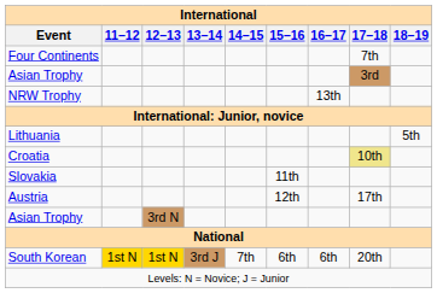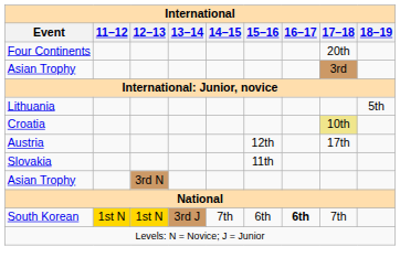 <table class="wikitable" style="text-align:center">
 <tr>
 <th style="background-color: #ffdead; " colspan=9 align=center>International</th>
 </tr>
 <tr>
 <th>Event</th>
 <th><a href='#'>11–12</a></th>
 <th><a href='#'>12–13</a></th>
 <th><a href='#'>13–14</a></th>
 <th><a href='#'>14–15</a></th>
 <th><a href='#'>15–16</a></th>
 <th><a href='#'>16–17</a></th>
 <th><a href='#'>17–18</a></th>
 <th><a href='#'>18–19</a></th>
 </tr>
 <tr>
 <td align=left><a href='#'>Four Continents</a></td>
 <td></td>
 <td></td>
 <td></td>
 <td></td>
 <td></td>
 <td></td>
-<td>7th</td>
+<td>20th</td>
 <td></td>
 </tr>
 <tr>
 <td align=left><a href='#'>Asian Trophy</a></td>
 <td></td>
 <td></td>
 <td></td>
 <td></td>
 <td></td>
 <td></td>
 <td bgcolor=cc9966>3rd</td>
-<td></td>
-</tr>
-<tr>
-<td align=left><a href='#'>NRW Trophy</a></td>
-<td></td>
-<td></td>
-<td></td>
-<td></td>
-<td></td>
-<td>13th<br></td>
-<td></td>
 <td></td>
 </tr>
 <tr>
 <th style="background-color: #ffdead; " colspan=9 align=center>International: Junior, novice </th>
 </tr>
 <tr>
 <td align=left> <a href='#'>Lithuania</a></td>
 <td></td>
 <td></td>
 <td></td>
 <td></td>
 <td></td>
 <td></td>
 <td></td>
 <td>5th</td>
 </tr>
 <tr>
 <td align=left> <a href='#'>Croatia</a></td>
 <td></td>
 <td></td>
 <td></td>
 <td></td>
 <td></td>
 <td></td>
 <td style="background: khaki;">10th</td>
 <td></td>
 </tr>
 <tr>
+<td align=left> <a href='#'>Austria</a></td>
+<td></td>
+<td></td>
+<td></td>
+<td></td>
+<td>12th</td>
+<td></td>
+<td>17th</td>
+<td></td>
+</tr>
+<tr>
 <td align=left> <a href='#'>Slovakia</a></td>
 <td></td>
 <td></td>
 <td></td>
 <td></td>
 <td>11th</td>
 <td></td>
 <td></td>
-<td></td>
-</tr>
-<tr>
-<td align=left> <a href='#'>Austria</a></td>
-<td></td>
-<td></td>
-<td></td>
-<td></td>
-<td>12th</td>
-<td></td>
-<td>17th</td>
 <td></td>
 </tr>
 <tr>
 <td align=left><a href='#'>Asian Trophy</a></td>
 <td></td>
 <td bgcolor=cc9966>3rd N</td>
 <td></td>
 <td></td>
 <td></td>
 <td></td>
 <td></td>
 <td></td>
 </tr>
 <tr>
 <th style="background-color: #ffdead; " colspan=9 align=center>National</th>
 </tr>
 <tr>
 <td align=left><a href='#'>South Korean</a></td>
 <td bgcolor=gold>1st N</td>
 <td bgcolor=gold>1st N</td>
 <td bgcolor=cc9966>3rd J</td>
 <td>7th</td>
 <td>6th</td>
-<td>6th</td>
-<td>20th</td>
+<td><strong>6th</strong></td>
+<td>7th</td>
 <td></td>
 </tr>
 <tr>
 <td colspan=9 align=center><small> Levels: N = Novice; J = Junior </small></td>
 </tr>
 </table>
